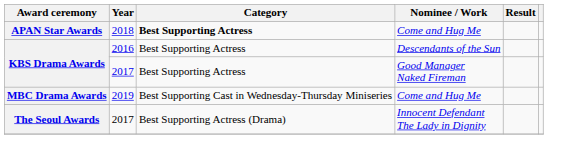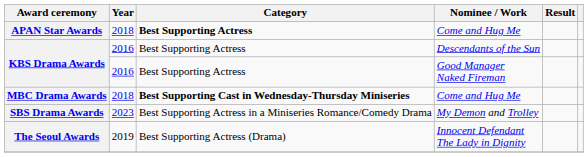 <table class="wikitable plainrowheaders sortable">
 <tr>
 <th scope="col">Award ceremony</th>
 <th scope="col">Year</th>
 <th scope="col">Category</th>
 <th scope="col">Nominee / Work</th>
 <th scope="col">Result</th>
 <th scope="col" class="unsortable"></th>
 </tr>
 <tr>
 <th scope="row" rowspan="1"><a href='#'>APAN Star Awards</a></th>
 <td style="text-align:center"><a href='#'>2018</a></td>
 <td><strong>Best Supporting Actress</strong></td>
 <td rowspan="1"><em><a href='#'>Come and Hug Me</a></em></td>
 <td></td>
 <td></td>
 </tr>
 <tr>
 <th scope="row"  rowspan="2"><a href='#'>KBS Drama Awards</a></th>
 <td style="text-align:center"><a href='#'>2016</a></td>
 <td>Best Supporting Actress</td>
 <td><em><a href='#'>Descendants of the Sun</a></em></td>
 <td></td>
 <td></td>
 </tr>
 <tr>
-<td style="text-align:center"><a href='#'>2017</a></td>
+<td style="text-align:center"><a href='#'>2016</a></td>
 <td>Best Supporting Actress</td>
 <td><em><a href='#'>Good Manager</a></em> <br> <em><a href='#'>Naked Fireman</a></em></td>
 <td></td>
 <td></td>
 </tr>
 <tr>
 <th scope="row"  rowspan="1 "><a href='#'>MBC Drama Awards</a></th>
-<td style="text-align:center"><a href='#'>2019</a></td>
-<td>Best Supporting Cast in Wednesday-Thursday Miniseries</td>
+<td style="text-align:center"><a href='#'>2018</a></td>
+<td><strong>Best Supporting Cast in Wednesday-Thursday Miniseries</strong></td>
 <td><em><a href='#'>Come and Hug Me</a></em></td>
 <td></td>
 <td></td>
 </tr>
 <tr>
+<th scope="row"><a href='#'>SBS Drama Awards</a></th>
+<td style="text-align:center"><a href='#'>2023</a></td>
+<td>Best Supporting Actress in a Miniseries Romance/Comedy Drama</td>
+<td><em><a href='#'>My Demon</a> and <a href='#'>Trolley</a></em></td>
+<td></td>
+<td style="text-align:center"></td>
+</tr>
+<tr>
 <th scope="row"><a href='#'>The Seoul Awards</a></th>
-<td style="text-align:center">2017</td>
+<td style="text-align:center">2019</td>
 <td>Best Supporting Actress (Drama)</td>
 <td><em><a href='#'>Innocent Defendant</a></em> <br> <em><a href='#'>The Lady in Dignity</a></em></td>
 <td></td>
 <td></td>
 </tr>
 <tr>
 </tr>
 </table>
